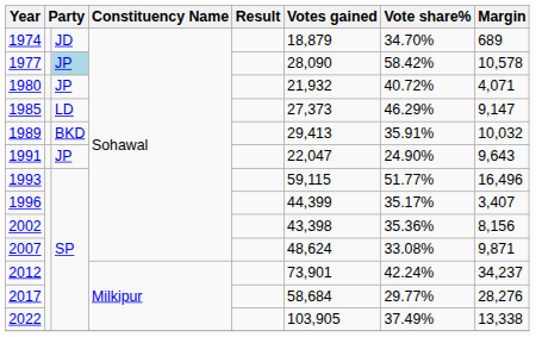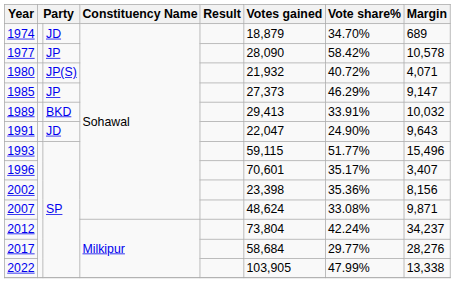 <table class="wikitable">
 <tr>
 <th>Year</th>
 <th colspan="2">Party</th>
 <th>Constituency Name</th>
 <th>Result</th>
 <th>Votes gained</th>
 <th>Vote share%</th>
 <th>Margin</th>
 </tr>
 <tr>
 <td><a href='#'>1974</a></td>
 <td bgcolor=></td>
 <td><a href='#'>JD</a></td>
 <td rowspan="10">Sohawal</td>
 <td></td>
 <td>18,879</td>
 <td>34.70%</td>
 <td>689</td>
 </tr>
 <tr>
 <td><a href='#'>1977</a></td>
 <td bgcolor=></td>
-<td style="background: lightblue;"><a href='#'>JP</a></td>
+<td><a href='#'>JP</a></td>
 <td></td>
 <td>28,090</td>
 <td>58.42%</td>
 <td>10,578</td>
 </tr>
 <tr>
 <td><a href='#'>1980</a></td>
 <td bgcolor=></td>
-<td><a href='#'>JP</a></td>
+<td><a href='#'>JP(S)</a></td>
 <td></td>
 <td>21,932</td>
 <td>40.72%</td>
 <td>4,071</td>
 </tr>
 <tr>
 <td><a href='#'>1985</a></td>
 <td bgcolor=></td>
-<td><a href='#'>LD</a></td>
+<td><a href='#'>JP</a></td>
 <td></td>
 <td>27,373</td>
 <td>46.29%</td>
 <td>9,147</td>
 </tr>
 <tr>
 <td><a href='#'>1989</a></td>
 <td bgcolor=></td>
 <td><a href='#'>BKD</a></td>
 <td></td>
 <td>29,413</td>
-<td>35.91%</td>
+<td>33.91%</td>
 <td>10,032</td>
 </tr>
 <tr>
 <td><a href='#'>1991</a></td>
 <td bgcolor=></td>
-<td><a href='#'>JP</a></td>
+<td><a href='#'>JD</a></td>
 <td></td>
 <td>22,047</td>
 <td>24.90%</td>
 <td>9,643</td>
 </tr>
 <tr>
 <td><a href='#'>1993</a></td>
 <td rowspan="7" bgcolor=></td>
 <td rowspan="7"><a href='#'>SP</a></td>
 <td></td>
 <td>59,115</td>
 <td>51.77%</td>
-<td>16,496</td>
+<td>15,496</td>
 </tr>
 <tr>
 <td><a href='#'>1996</a></td>
 <td></td>
-<td>44,399</td>
+<td>70,601</td>
 <td>35.17%</td>
 <td>3,407</td>
 </tr>
 <tr>
 <td><a href='#'>2002</a></td>
 <td></td>
-<td>43,398</td>
+<td>23,398</td>
 <td>35.36%</td>
 <td>8,156</td>
 </tr>
 <tr>
 <td><a href='#'>2007</a></td>
 <td></td>
 <td>48,624</td>
 <td>33.08%</td>
 <td>9,871</td>
 </tr>
 <tr>
 <td><a href='#'>2012</a></td>
 <td rowspan="3"><a href='#'>Milkipur</a></td>
 <td></td>
-<td>73,901</td>
+<td>73,804</td>
 <td>42.24%</td>
 <td>34,237</td>
 </tr>
 <tr>
 <td><a href='#'>2017</a></td>
 <td></td>
 <td>58,684</td>
 <td>29.77%</td>
 <td>28,276</td>
 </tr>
 <tr>
 <td><a href='#'>2022</a></td>
 <td></td>
 <td>103,905</td>
-<td>37.49%</td>
+<td>47.99%</td>
 <td>13,338</td>
 </tr>
 <tr>
 </tr>
 </table>
